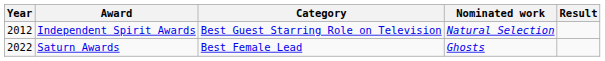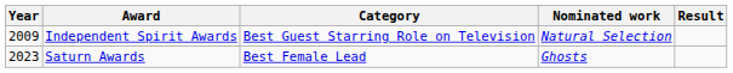 <table class="wikitable sortable">
 <tr>
 <th>Year</th>
 <th>Award</th>
 <th>Category</th>
 <th>Nominated work</th>
 <th>Result</th>
 </tr>
 <tr>
-<td>2012</td>
+<td>2009</td>
 <td><a href='#'>Independent Spirit Awards</a></td>
 <td><a href='#'>Best Guest Starring Role on Television</a></td>
 <td><em><a href='#'>Natural Selection</a></em></td>
 <td></td>
 </tr>
 <tr>
-<td>2022</td>
+<td>2023</td>
 <td><a href='#'>Saturn Awards</a></td>
 <td><a href='#'>Best Female Lead</a></td>
 <td><em><a href='#'>Ghosts</a></em></td>
 <td></td>
 </tr>
 </table>
